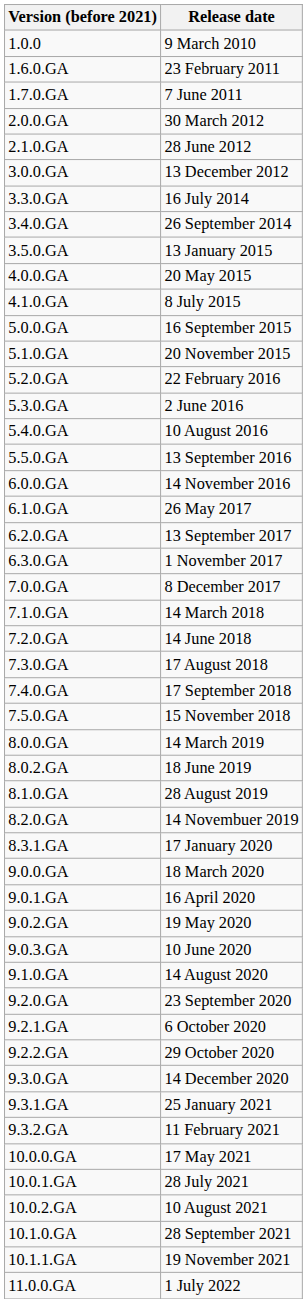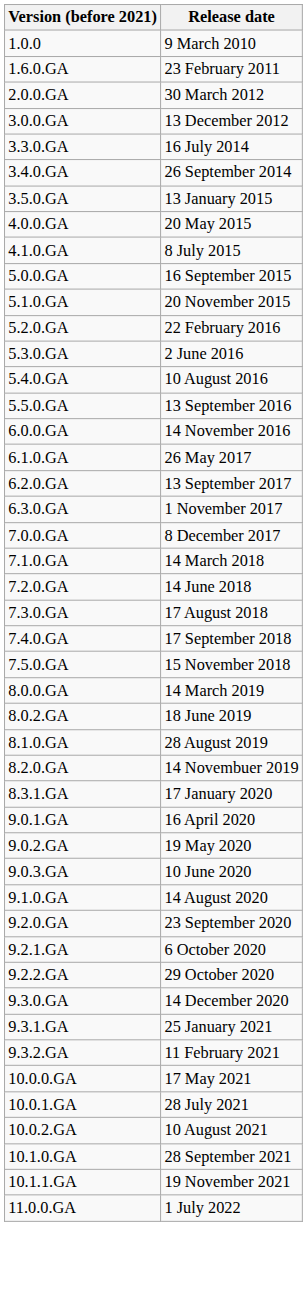 <table class="collapsible wikitable collapsed">
 <tr>
 <th>Version (before 2021)</th>
 <th>Release date</th>
 </tr>
 <tr>
 <td>1.0.0</td>
 <td>9 March 2010</td>
 </tr>
 <tr>
 <td>1.6.0.GA</td>
 <td>23 February 2011</td>
 </tr>
 <tr>
-<td>1.7.0.GA</td>
-<td>7 June 2011</td>
-</tr>
-<tr>
 <td>2.0.0.GA</td>
 <td>30 March 2012</td>
-</tr>
-<tr>
-<td>2.1.0.GA</td>
-<td>28 June 2012</td>
 </tr>
 <tr>
 <td>3.0.0.GA</td>
 <td>13 December 2012</td>
 </tr>
 <tr>
 <td>3.3.0.GA</td>
 <td>16 July 2014</td>
 </tr>
 <tr>
 <td>3.4.0.GA</td>
 <td>26 September 2014</td>
 </tr>
 <tr>
 <td>3.5.0.GA</td>
 <td>13 January 2015</td>
 </tr>
 <tr>
 <td>4.0.0.GA</td>
 <td>20 May 2015</td>
 </tr>
 <tr>
 <td>4.1.0.GA</td>
 <td>8 July 2015</td>
 </tr>
 <tr>
 <td>5.0.0.GA</td>
 <td>16 September 2015</td>
 </tr>
 <tr>
 <td>5.1.0.GA</td>
 <td>20 November 2015</td>
 </tr>
 <tr>
 <td>5.2.0.GA</td>
 <td>22 February 2016</td>
 </tr>
 <tr>
 <td>5.3.0.GA</td>
 <td>2 June 2016</td>
 </tr>
 <tr>
 <td>5.4.0.GA</td>
 <td>10 August 2016</td>
 </tr>
 <tr>
 <td>5.5.0.GA</td>
 <td>13 September 2016</td>
 </tr>
 <tr>
 <td>6.0.0.GA</td>
 <td>14 November 2016</td>
 </tr>
 <tr>
 <td>6.1.0.GA</td>
 <td>26 May 2017</td>
 </tr>
 <tr>
 <td>6.2.0.GA</td>
 <td>13 September 2017</td>
 </tr>
 <tr>
 <td>6.3.0.GA</td>
 <td>1 November 2017</td>
 </tr>
 <tr>
 <td>7.0.0.GA</td>
 <td>8 December 2017</td>
 </tr>
 <tr>
 <td>7.1.0.GA</td>
 <td>14 March 2018</td>
 </tr>
 <tr>
 <td>7.2.0.GA</td>
 <td>14 June 2018</td>
 </tr>
 <tr>
 <td>7.3.0.GA</td>
 <td>17 August 2018</td>
 </tr>
 <tr>
 <td>7.4.0.GA</td>
 <td>17 September 2018</td>
 </tr>
 <tr>
 <td>7.5.0.GA</td>
 <td>15 November 2018</td>
 </tr>
 <tr>
 <td>8.0.0.GA</td>
 <td>14 March 2019</td>
 </tr>
 <tr>
 <td>8.0.2.GA</td>
 <td>18 June 2019</td>
 </tr>
 <tr>
 <td>8.1.0.GA</td>
 <td>28 August 2019</td>
 </tr>
 <tr>
 <td>8.2.0.GA</td>
 <td>14 Novembuer 2019</td>
 </tr>
 <tr>
 <td>8.3.1.GA</td>
 <td>17 January 2020</td>
 </tr>
 <tr>
-<td>9.0.0.GA</td>
-<td>18 March 2020</td>
-</tr>
-<tr>
 <td>9.0.1.GA</td>
 <td>16 April 2020</td>
 </tr>
 <tr>
 <td>9.0.2.GA</td>
 <td>19 May 2020</td>
 </tr>
 <tr>
 <td>9.0.3.GA</td>
 <td>10 June 2020</td>
 </tr>
 <tr>
 <td>9.1.0.GA</td>
 <td>14 August 2020</td>
 </tr>
 <tr>
 <td>9.2.0.GA</td>
 <td>23 September 2020</td>
 </tr>
 <tr>
 <td>9.2.1.GA</td>
 <td>6 October 2020</td>
 </tr>
 <tr>
 <td>9.2.2.GA</td>
 <td>29 October 2020</td>
 </tr>
 <tr>
 <td>9.3.0.GA</td>
 <td>14 December 2020</td>
 </tr>
 <tr>
 <td>9.3.1.GA</td>
 <td>25 January 2021</td>
 </tr>
 <tr>
 <td>9.3.2.GA</td>
 <td>11 February 2021</td>
 </tr>
 <tr>
 <td>10.0.0.GA</td>
 <td>17 May 2021</td>
 </tr>
 <tr>
 <td>10.0.1.GA</td>
 <td>28 July 2021</td>
 </tr>
 <tr>
 <td>10.0.2.GA</td>
 <td>10 August 2021</td>
 </tr>
 <tr>
 <td>10.1.0.GA</td>
 <td>28 September 2021</td>
 </tr>
 <tr>
 <td>10.1.1.GA</td>
 <td>19 November 2021</td>
 </tr>
 <tr>
 <td>11.0.0.GA</td>
 <td>1 July 2022</td>
 </tr>
 </table>
